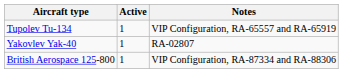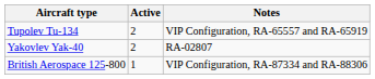 <table class="wikitable sortable">
 <tr>
 <th>Aircraft type</th>
 <th>Active</th>
 <th>Notes</th>
 </tr>
 <tr>
 <td><a href='#'>Tupolev Tu-134</a></td>
-<td>1</td>
+<td>2</td>
 <td>VIP Configuration, RA-65557 and RA-65919</td>
 </tr>
 <tr>
 <td><a href='#'>Yakovlev Yak-40</a></td>
-<td>1</td>
+<td>2</td>
 <td>RA-02807</td>
 </tr>
 <tr>
 <td><a href='#'>British Aerospace 125</a>-800</td>
 <td>1</td>
 <td>VIP Configuration, RA-87334 and RA-88306</td>
 </tr>
 </table>
